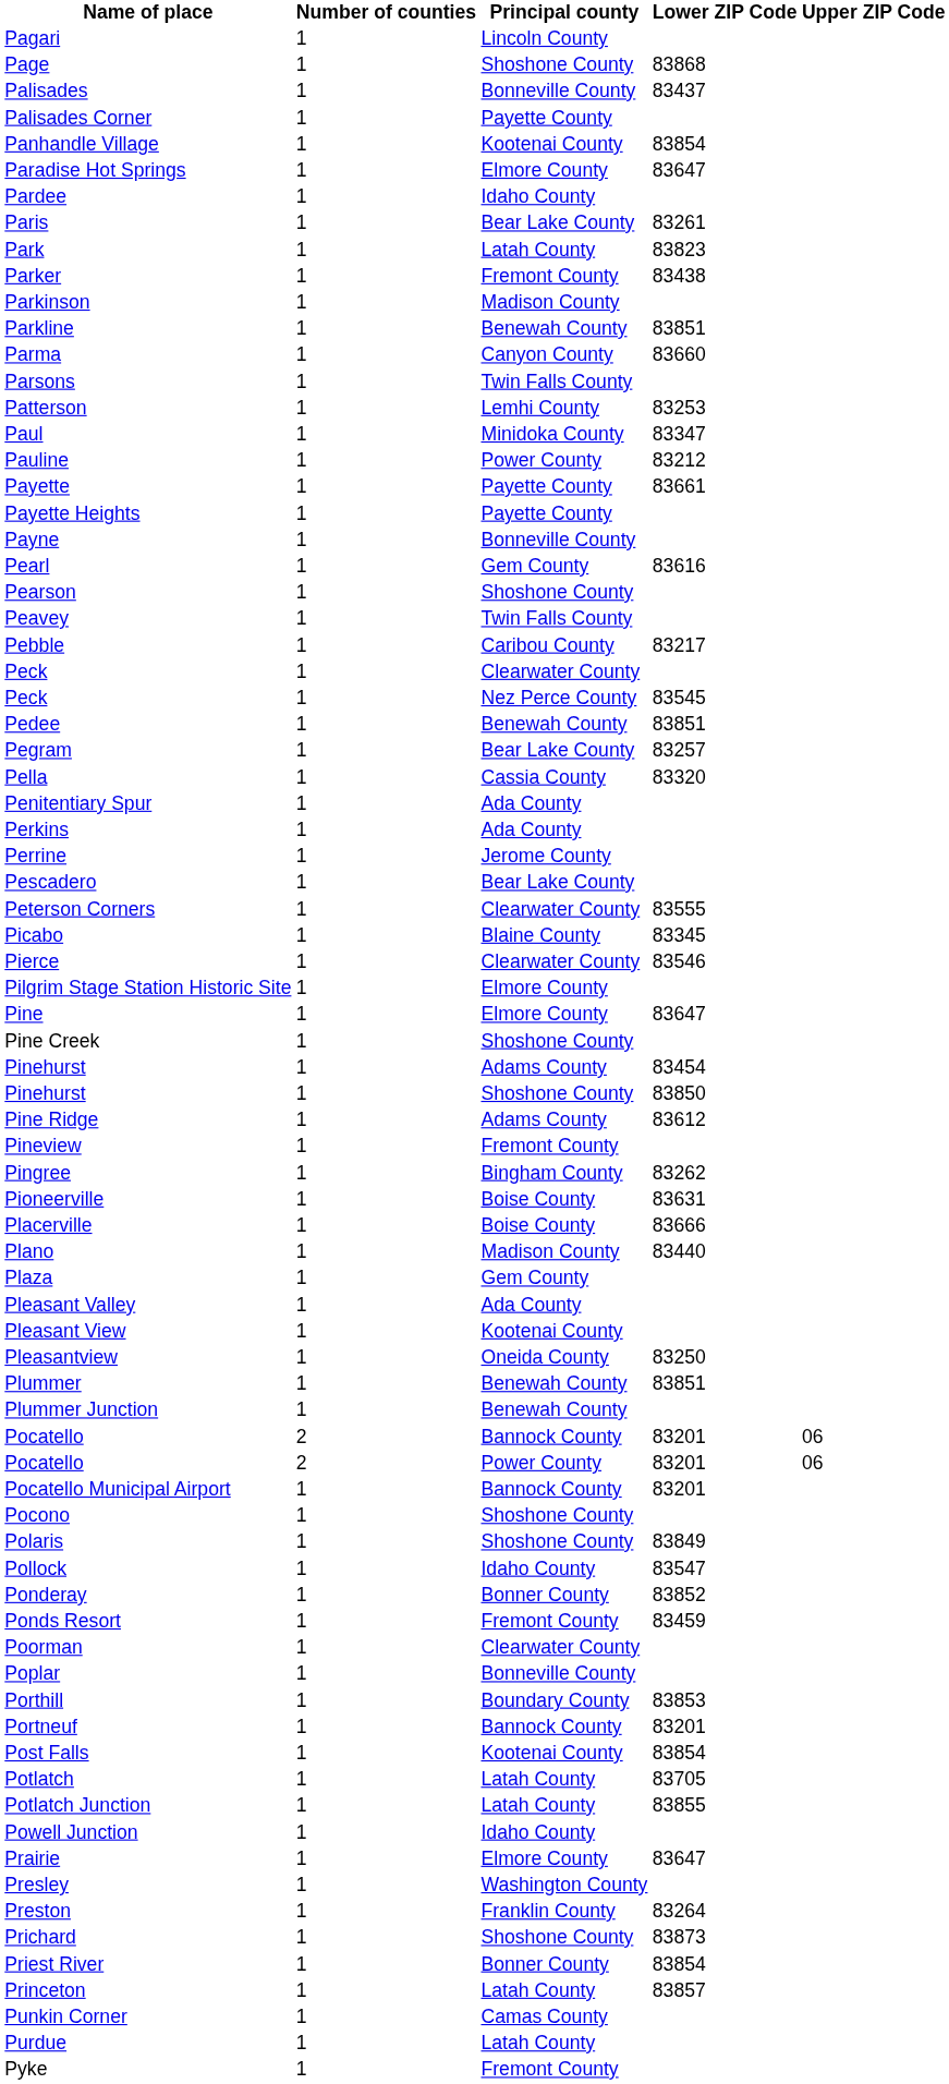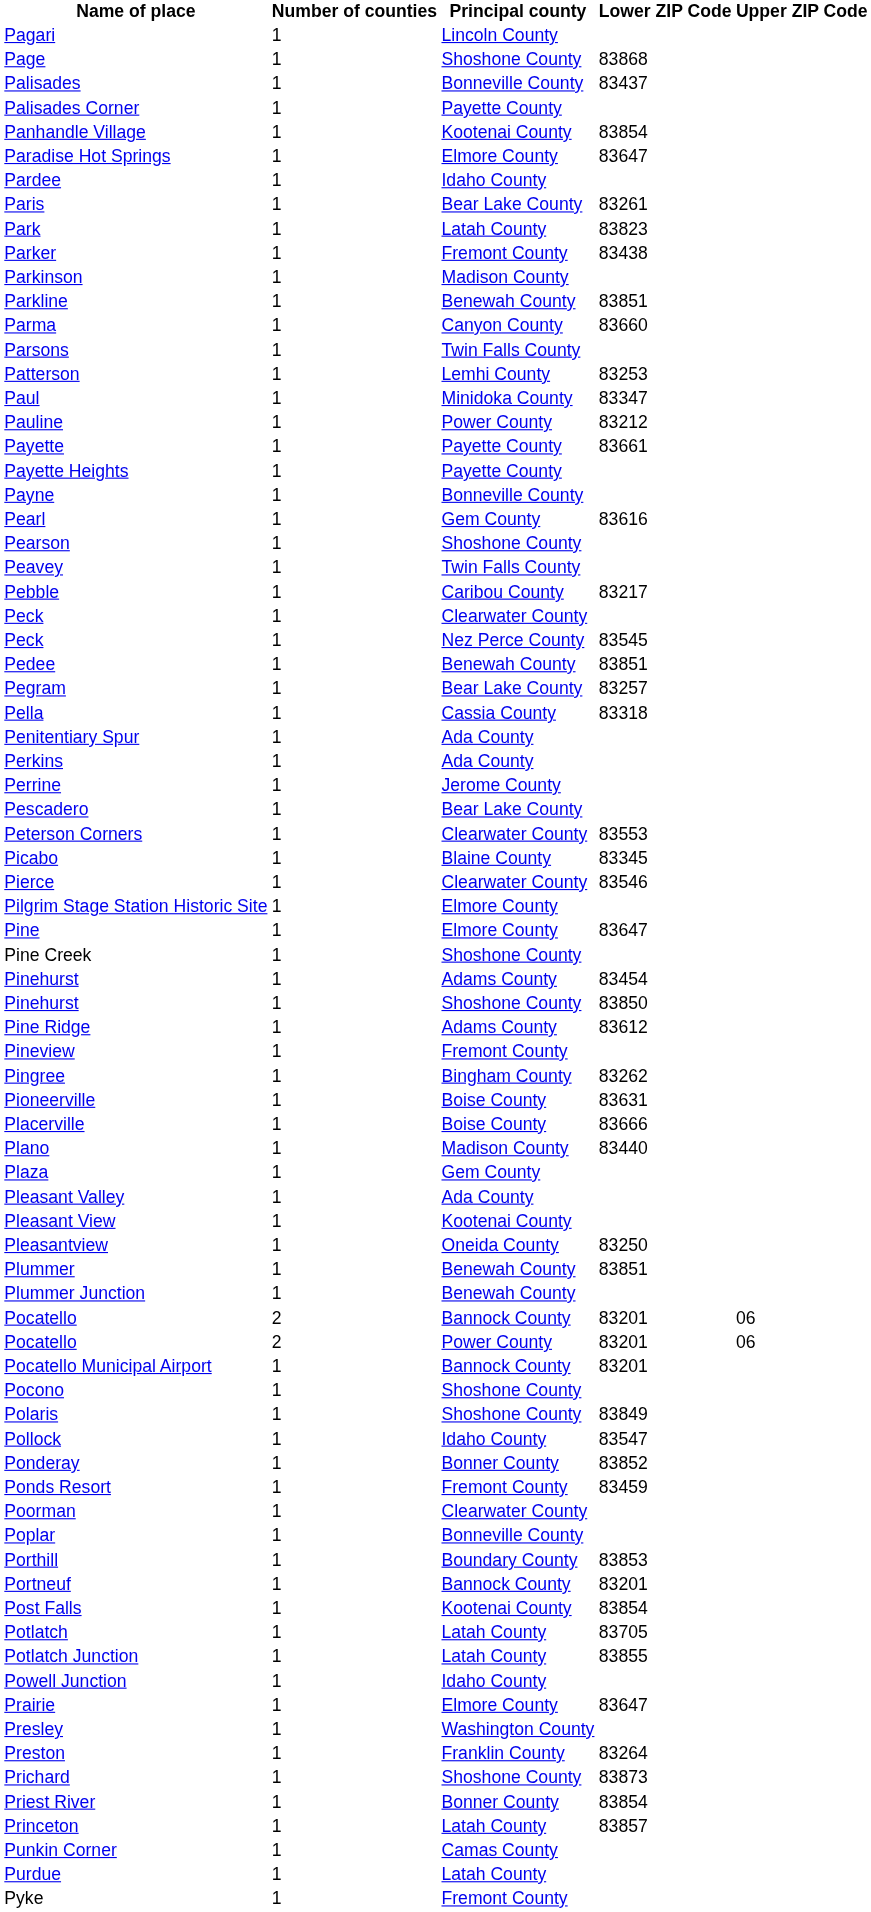 <table>
 <tr>
 <th>Name of place</th>
 <th>Number of counties</th>
 <th>Principal county</th>
 <th>Lower ZIP Code</th>
 <th>Upper ZIP Code</th>
 </tr>
 <tr --->
 <td><a href='#'>Pagari</a></td>
 <td>1</td>
 <td><a href='#'>Lincoln County</a></td>
 <td> </td>
 <td> </td>
 </tr>
 <tr --->
 <td><a href='#'>Page</a></td>
 <td>1</td>
 <td><a href='#'>Shoshone County</a></td>
 <td>83868</td>
 <td> </td>
 </tr>
 <tr --->
 <td><a href='#'>Palisades</a></td>
 <td>1</td>
 <td><a href='#'>Bonneville County</a></td>
 <td>83437</td>
 <td> </td>
 </tr>
 <tr --->
 <td><a href='#'>Palisades Corner</a></td>
 <td>1</td>
 <td><a href='#'>Payette County</a></td>
 <td> </td>
 <td> </td>
 </tr>
 <tr --->
 <td><a href='#'>Panhandle Village</a></td>
 <td>1</td>
 <td><a href='#'>Kootenai County</a></td>
 <td>83854</td>
 <td> </td>
 </tr>
 <tr --->
 <td><a href='#'>Paradise Hot Springs</a></td>
 <td>1</td>
 <td><a href='#'>Elmore County</a></td>
 <td>83647</td>
 <td> </td>
 </tr>
 <tr --->
 <td><a href='#'>Pardee</a></td>
 <td>1</td>
 <td><a href='#'>Idaho County</a></td>
 <td> </td>
 <td> </td>
 </tr>
 <tr --->
 <td><a href='#'>Paris</a></td>
 <td>1</td>
 <td><a href='#'>Bear Lake County</a></td>
 <td>83261</td>
 <td> </td>
 </tr>
 <tr --->
 <td><a href='#'>Park</a></td>
 <td>1</td>
 <td><a href='#'>Latah County</a></td>
 <td>83823</td>
 <td> </td>
 </tr>
 <tr --->
 <td><a href='#'>Parker</a></td>
 <td>1</td>
 <td><a href='#'>Fremont County</a></td>
 <td>83438</td>
 <td> </td>
 </tr>
 <tr --->
 <td><a href='#'>Parkinson</a></td>
 <td>1</td>
 <td><a href='#'>Madison County</a></td>
 <td> </td>
 <td> </td>
 </tr>
 <tr --->
 <td><a href='#'>Parkline</a></td>
 <td>1</td>
 <td><a href='#'>Benewah County</a></td>
 <td>83851</td>
 <td> </td>
 </tr>
 <tr --->
 <td><a href='#'>Parma</a></td>
 <td>1</td>
 <td><a href='#'>Canyon County</a></td>
 <td>83660</td>
 <td> </td>
 </tr>
 <tr --->
 <td><a href='#'>Parsons</a></td>
 <td>1</td>
 <td><a href='#'>Twin Falls County</a></td>
 <td> </td>
 <td> </td>
 </tr>
 <tr --->
 <td><a href='#'>Patterson</a></td>
 <td>1</td>
 <td><a href='#'>Lemhi County</a></td>
 <td>83253</td>
 <td> </td>
 </tr>
 <tr --->
 <td><a href='#'>Paul</a></td>
 <td>1</td>
 <td><a href='#'>Minidoka County</a></td>
 <td>83347</td>
 <td> </td>
 </tr>
 <tr --->
 <td><a href='#'>Pauline</a></td>
 <td>1</td>
 <td><a href='#'>Power County</a></td>
 <td>83212</td>
 <td> </td>
 </tr>
 <tr --->
 <td><a href='#'>Payette</a></td>
 <td>1</td>
 <td><a href='#'>Payette County</a></td>
 <td>83661</td>
 <td> </td>
 </tr>
 <tr --->
 <td><a href='#'>Payette Heights</a></td>
 <td>1</td>
 <td><a href='#'>Payette County</a></td>
 <td> </td>
 <td> </td>
 </tr>
 <tr --->
 <td><a href='#'>Payne</a></td>
 <td>1</td>
 <td><a href='#'>Bonneville County</a></td>
 <td> </td>
 <td> </td>
 </tr>
 <tr --->
 <td><a href='#'>Pearl</a></td>
 <td>1</td>
 <td><a href='#'>Gem County</a></td>
 <td>83616</td>
 <td> </td>
 </tr>
 <tr --->
 <td><a href='#'>Pearson</a></td>
 <td>1</td>
 <td><a href='#'>Shoshone County</a></td>
 <td> </td>
 <td> </td>
 </tr>
 <tr --->
 <td><a href='#'>Peavey</a></td>
 <td>1</td>
 <td><a href='#'>Twin Falls County</a></td>
 <td> </td>
 <td> </td>
 </tr>
 <tr --->
 <td><a href='#'>Pebble</a></td>
 <td>1</td>
 <td><a href='#'>Caribou County</a></td>
 <td>83217</td>
 <td> </td>
 </tr>
 <tr --->
 <td><a href='#'>Peck</a></td>
 <td>1</td>
 <td><a href='#'>Clearwater County</a></td>
 <td> </td>
 <td> </td>
 </tr>
 <tr --->
 <td><a href='#'>Peck</a></td>
 <td>1</td>
 <td><a href='#'>Nez Perce County</a></td>
 <td>83545</td>
 <td> </td>
 </tr>
 <tr --->
 <td><a href='#'>Pedee</a></td>
 <td>1</td>
 <td><a href='#'>Benewah County</a></td>
 <td>83851</td>
 <td> </td>
 </tr>
 <tr --->
 <td><a href='#'>Pegram</a></td>
 <td>1</td>
 <td><a href='#'>Bear Lake County</a></td>
 <td>83257</td>
 <td> </td>
 </tr>
 <tr --->
 <td><a href='#'>Pella</a></td>
 <td>1</td>
 <td><a href='#'>Cassia County</a></td>
-<td>83320</td>
+<td>83318</td>
 <td> </td>
 </tr>
 <tr --->
 <td><a href='#'>Penitentiary Spur</a></td>
 <td>1</td>
 <td><a href='#'>Ada County</a></td>
 <td> </td>
 <td> </td>
 </tr>
 <tr --->
 <td><a href='#'>Perkins</a></td>
 <td>1</td>
 <td><a href='#'>Ada County</a></td>
 <td> </td>
 <td> </td>
 </tr>
 <tr --->
 <td><a href='#'>Perrine</a></td>
 <td>1</td>
 <td><a href='#'>Jerome County</a></td>
 <td> </td>
 <td> </td>
 </tr>
 <tr --->
 <td><a href='#'>Pescadero</a></td>
 <td>1</td>
 <td><a href='#'>Bear Lake County</a></td>
 <td> </td>
 <td> </td>
 </tr>
 <tr --->
 <td><a href='#'>Peterson Corners</a></td>
 <td>1</td>
 <td><a href='#'>Clearwater County</a></td>
-<td>83555</td>
+<td>83553</td>
 <td> </td>
 </tr>
 <tr --->
 <td><a href='#'>Picabo</a></td>
 <td>1</td>
 <td><a href='#'>Blaine County</a></td>
 <td>83345</td>
 <td> </td>
 </tr>
 <tr --->
 <td><a href='#'>Pierce</a></td>
 <td>1</td>
 <td><a href='#'>Clearwater County</a></td>
 <td>83546</td>
 <td> </td>
 </tr>
 <tr --->
 <td><a href='#'>Pilgrim Stage Station Historic Site</a></td>
 <td>1</td>
 <td><a href='#'>Elmore County</a></td>
 <td> </td>
 <td> </td>
 </tr>
 <tr --->
 <td><a href='#'>Pine</a></td>
 <td>1</td>
 <td><a href='#'>Elmore County</a></td>
 <td>83647</td>
 <td> </td>
 </tr>
 <tr --->
 <td>Pine Creek</td>
 <td>1</td>
 <td><a href='#'>Shoshone County</a></td>
 <td> </td>
 <td> </td>
 </tr>
 <tr --->
 <td><a href='#'>Pinehurst</a></td>
 <td>1</td>
 <td><a href='#'>Adams County</a></td>
 <td>83454</td>
 <td> </td>
 </tr>
 <tr --->
 <td><a href='#'>Pinehurst</a></td>
 <td>1</td>
 <td><a href='#'>Shoshone County</a></td>
 <td>83850</td>
 <td> </td>
 </tr>
 <tr --->
 <td><a href='#'>Pine Ridge</a></td>
 <td>1</td>
 <td><a href='#'>Adams County</a></td>
 <td>83612</td>
 <td> </td>
 </tr>
 <tr --->
 <td><a href='#'>Pineview</a></td>
 <td>1</td>
 <td><a href='#'>Fremont County</a></td>
 <td> </td>
 <td> </td>
 </tr>
 <tr --->
 <td><a href='#'>Pingree</a></td>
 <td>1</td>
 <td><a href='#'>Bingham County</a></td>
 <td>83262</td>
 <td> </td>
 </tr>
 <tr --->
 <td><a href='#'>Pioneerville</a></td>
 <td>1</td>
 <td><a href='#'>Boise County</a></td>
 <td>83631</td>
 <td> </td>
 </tr>
 <tr --->
 <td><a href='#'>Placerville</a></td>
 <td>1</td>
 <td><a href='#'>Boise County</a></td>
 <td>83666</td>
 <td> </td>
 </tr>
 <tr --->
 <td><a href='#'>Plano</a></td>
 <td>1</td>
 <td><a href='#'>Madison County</a></td>
 <td>83440</td>
 <td> </td>
 </tr>
 <tr --->
 <td><a href='#'>Plaza</a></td>
 <td>1</td>
 <td><a href='#'>Gem County</a></td>
 <td> </td>
 <td> </td>
 </tr>
 <tr --->
 <td><a href='#'>Pleasant Valley</a></td>
 <td>1</td>
 <td><a href='#'>Ada County</a></td>
 <td> </td>
 <td> </td>
 </tr>
 <tr --->
 <td><a href='#'>Pleasant View</a></td>
 <td>1</td>
 <td><a href='#'>Kootenai County</a></td>
 <td> </td>
 <td> </td>
 </tr>
 <tr --->
 <td><a href='#'>Pleasantview</a></td>
 <td>1</td>
 <td><a href='#'>Oneida County</a></td>
 <td>83250</td>
 <td> </td>
 </tr>
 <tr --->
 <td><a href='#'>Plummer</a></td>
 <td>1</td>
 <td><a href='#'>Benewah County</a></td>
 <td>83851</td>
 <td> </td>
 </tr>
 <tr --->
 <td><a href='#'>Plummer Junction</a></td>
 <td>1</td>
 <td><a href='#'>Benewah County</a></td>
 <td> </td>
 <td> </td>
 </tr>
 <tr --->
 <td><a href='#'>Pocatello</a></td>
 <td>2</td>
 <td><a href='#'>Bannock County</a></td>
 <td>83201</td>
 <td>06</td>
 </tr>
 <tr --->
 <td><a href='#'>Pocatello</a></td>
 <td>2</td>
 <td><a href='#'>Power County</a></td>
 <td>83201</td>
 <td>06</td>
 </tr>
 <tr --->
 <td><a href='#'>Pocatello Municipal Airport</a></td>
 <td>1</td>
 <td><a href='#'>Bannock County</a></td>
 <td>83201</td>
 <td> </td>
 </tr>
 <tr --->
 <td><a href='#'>Pocono</a></td>
 <td>1</td>
 <td><a href='#'>Shoshone County</a></td>
 <td> </td>
 <td> </td>
 </tr>
 <tr --->
 <td><a href='#'>Polaris</a></td>
 <td>1</td>
 <td><a href='#'>Shoshone County</a></td>
 <td>83849</td>
 <td> </td>
 </tr>
 <tr --->
 <td><a href='#'>Pollock</a></td>
 <td>1</td>
 <td><a href='#'>Idaho County</a></td>
 <td>83547</td>
 <td> </td>
 </tr>
 <tr --->
 <td><a href='#'>Ponderay</a></td>
 <td>1</td>
 <td><a href='#'>Bonner County</a></td>
 <td>83852</td>
 <td> </td>
 </tr>
 <tr --->
 <td><a href='#'>Ponds Resort</a></td>
 <td>1</td>
 <td><a href='#'>Fremont County</a></td>
 <td>83459</td>
 <td> </td>
 </tr>
 <tr --->
 <td><a href='#'>Poorman</a></td>
 <td>1</td>
 <td><a href='#'>Clearwater County</a></td>
 <td> </td>
 <td> </td>
 </tr>
 <tr --->
 <td><a href='#'>Poplar</a></td>
 <td>1</td>
 <td><a href='#'>Bonneville County</a></td>
 <td> </td>
 <td> </td>
 </tr>
 <tr --->
 <td><a href='#'>Porthill</a></td>
 <td>1</td>
 <td><a href='#'>Boundary County</a></td>
 <td>83853</td>
 <td> </td>
 </tr>
 <tr --->
 <td><a href='#'>Portneuf</a></td>
 <td>1</td>
 <td><a href='#'>Bannock County</a></td>
 <td>83201</td>
 <td> </td>
 </tr>
 <tr --->
 <td><a href='#'>Post Falls</a></td>
 <td>1</td>
 <td><a href='#'>Kootenai County</a></td>
 <td>83854</td>
 <td> </td>
 </tr>
 <tr --->
 <td><a href='#'>Potlatch</a></td>
 <td>1</td>
 <td><a href='#'>Latah County</a></td>
 <td>83705</td>
 <td> </td>
 </tr>
 <tr --->
 <td><a href='#'>Potlatch Junction</a></td>
 <td>1</td>
 <td><a href='#'>Latah County</a></td>
 <td>83855</td>
 <td> </td>
 </tr>
 <tr --->
 <td><a href='#'>Powell Junction</a></td>
 <td>1</td>
 <td><a href='#'>Idaho County</a></td>
 <td> </td>
 <td> </td>
 </tr>
 <tr --->
 <td><a href='#'>Prairie</a></td>
 <td>1</td>
 <td><a href='#'>Elmore County</a></td>
 <td>83647</td>
 <td> </td>
 </tr>
 <tr --->
 <td><a href='#'>Presley</a></td>
 <td>1</td>
 <td><a href='#'>Washington County</a></td>
 <td> </td>
 <td> </td>
 </tr>
 <tr --->
 <td><a href='#'>Preston</a></td>
 <td>1</td>
 <td><a href='#'>Franklin County</a></td>
 <td>83264</td>
 <td> </td>
 </tr>
 <tr --->
 <td><a href='#'>Prichard</a></td>
 <td>1</td>
 <td><a href='#'>Shoshone County</a></td>
 <td>83873</td>
 <td> </td>
 </tr>
 <tr --->
 <td><a href='#'>Priest River</a></td>
 <td>1</td>
 <td><a href='#'>Bonner County</a></td>
 <td>83854</td>
 <td> </td>
 </tr>
 <tr --->
 <td><a href='#'>Princeton</a></td>
 <td>1</td>
 <td><a href='#'>Latah County</a></td>
 <td>83857</td>
 <td> </td>
 </tr>
 <tr --->
 <td><a href='#'>Punkin Corner</a></td>
 <td>1</td>
 <td><a href='#'>Camas County</a></td>
 <td> </td>
 <td> </td>
 </tr>
 <tr --->
 <td><a href='#'>Purdue</a></td>
 <td>1</td>
 <td><a href='#'>Latah County</a></td>
 <td> </td>
 <td> </td>
 </tr>
 <tr --->
 <td>Pyke</td>
 <td>1</td>
 <td><a href='#'>Fremont County</a></td>
 <td> </td>
 <td> </td>
 </tr>
 </table>
